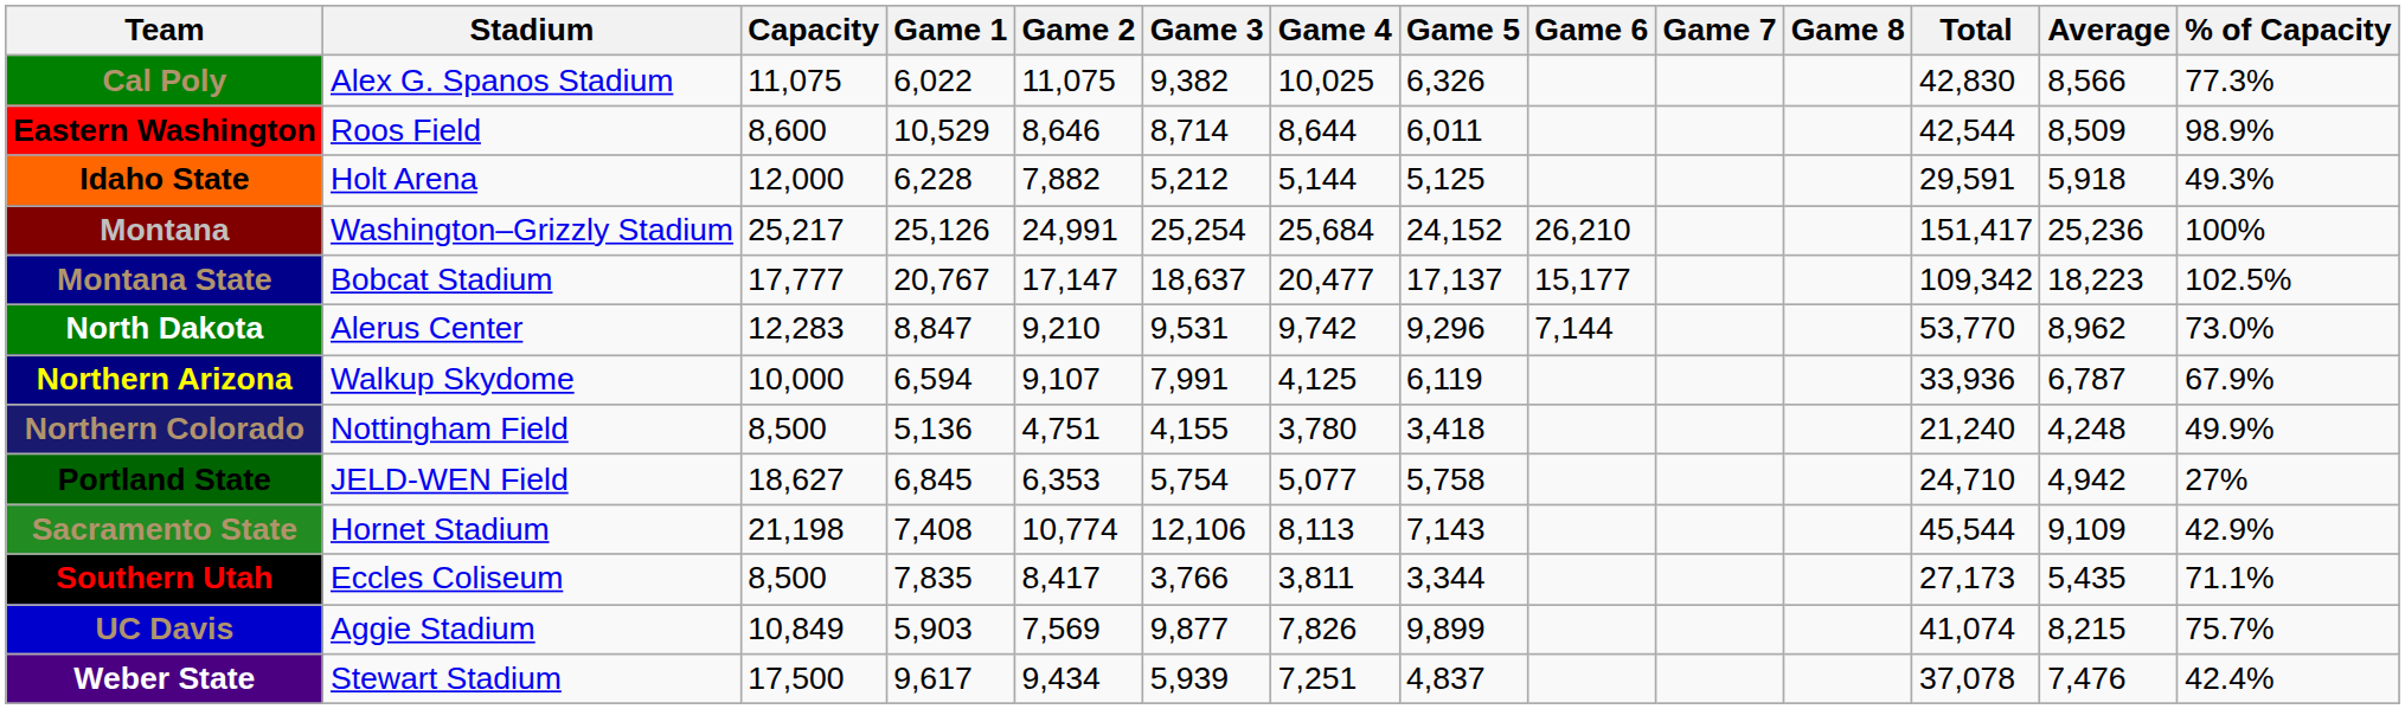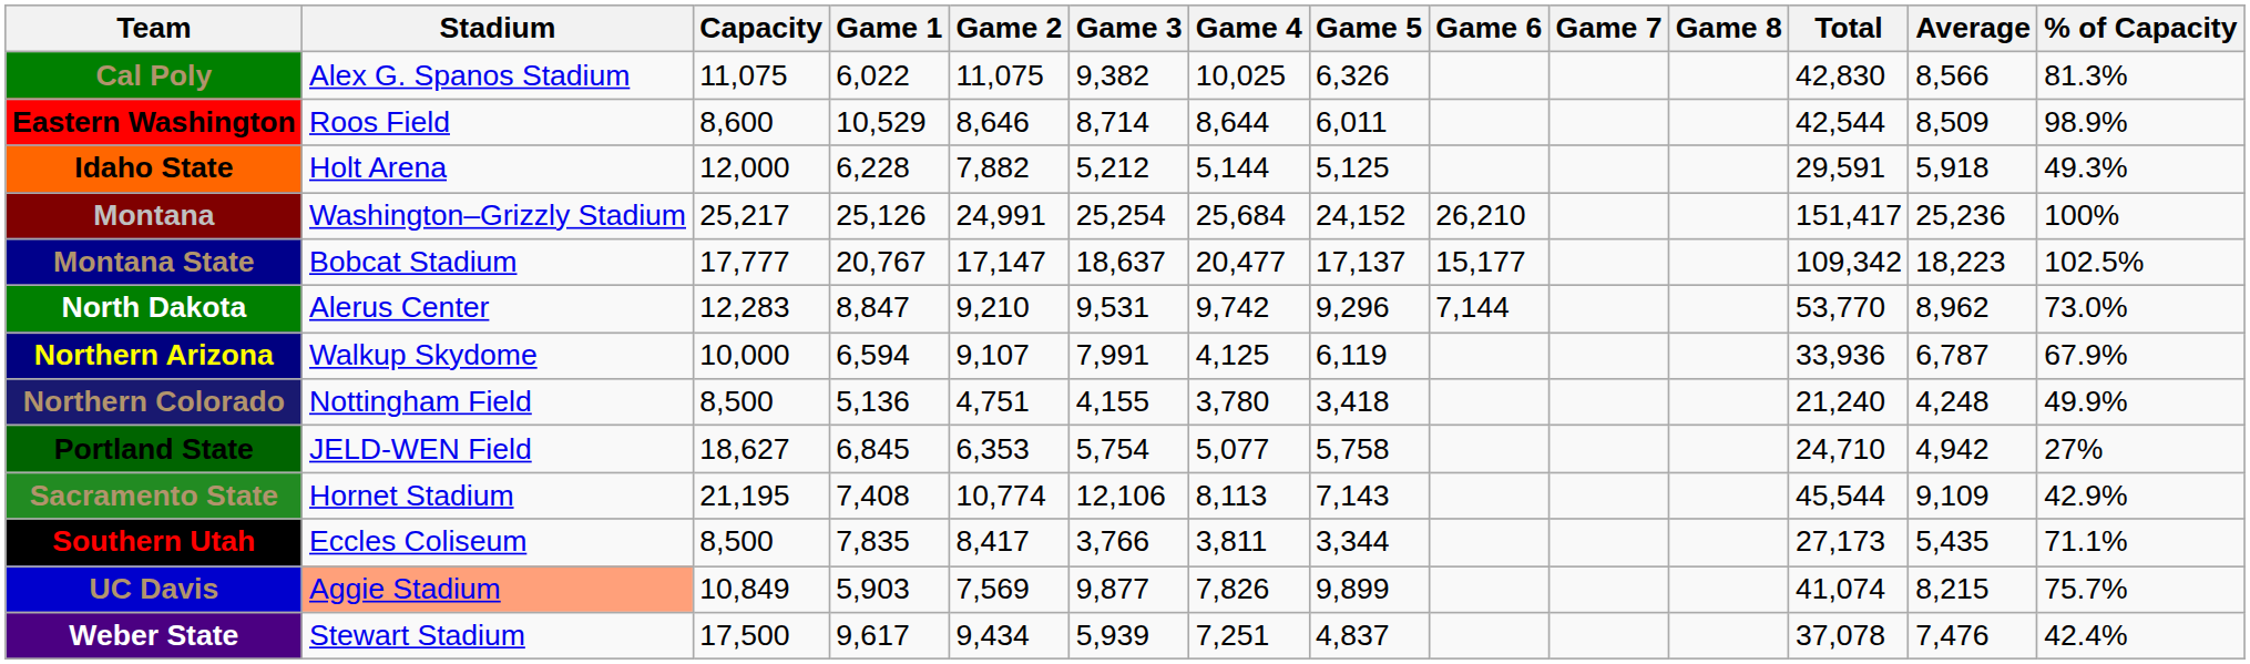 <table class="wikitable sortable">
 <tr>
 <th>Team</th>
 <th>Stadium</th>
 <th>Capacity</th>
 <th>Game 1</th>
 <th>Game 2</th>
 <th>Game 3</th>
 <th>Game 4</th>
 <th>Game 5</th>
 <th>Game 6</th>
 <th>Game 7</th>
 <th>Game 8</th>
 <th>Total</th>
 <th>Average</th>
 <th>% of Capacity</th>
 </tr>
 <tr>
 <th style="background:#008000; color:#b1946c;">Cal Poly</th>
 <td><a href='#'>Alex G. Spanos Stadium</a></td>
 <td>11,075</td>
 <td>6,022</td>
 <td>11,075</td>
 <td>9,382</td>
 <td>10,025</td>
 <td>6,326</td>
 <td></td>
 <td></td>
 <td></td>
 <td>42,830</td>
 <td>8,566</td>
-<td>77.3%</td>
+<td>81.3%</td>
 </tr>
 <tr>
 <th style="background:#FF0000; color:#000000;">Eastern Washington</th>
 <td><a href='#'>Roos Field</a></td>
 <td>8,600</td>
 <td>10,529</td>
 <td>8,646</td>
 <td>8,714</td>
 <td>8,644</td>
 <td>6,011</td>
 <td></td>
 <td></td>
 <td></td>
 <td>42,544</td>
 <td>8,509</td>
 <td>98.9%</td>
 </tr>
 <tr>
 <th style="background:#FF6600; color:#000000;">Idaho State</th>
 <td><a href='#'>Holt Arena</a></td>
 <td>12,000</td>
 <td>6,228</td>
 <td>7,882</td>
 <td>5,212</td>
 <td>5,144</td>
 <td>5,125</td>
 <td></td>
 <td></td>
 <td></td>
 <td>29,591</td>
 <td>5,918</td>
 <td>49.3%</td>
 </tr>
 <tr>
 <th style="background:#800000; color:#C0C0C0;">Montana</th>
 <td><a href='#'>Washington–Grizzly Stadium</a></td>
 <td>25,217</td>
 <td>25,126</td>
 <td>24,991</td>
 <td>25,254</td>
 <td>25,684</td>
 <td>24,152</td>
 <td>26,210</td>
 <td></td>
 <td></td>
 <td>151,417</td>
 <td>25,236</td>
 <td>100%</td>
 </tr>
 <tr>
 <th style="background:#00008B; color:#b1946c;">Montana State</th>
 <td><a href='#'>Bobcat Stadium</a></td>
 <td>17,777</td>
 <td>20,767</td>
 <td>17,147</td>
 <td>18,637</td>
 <td>20,477</td>
 <td>17,137</td>
 <td>15,177</td>
 <td></td>
 <td></td>
 <td>109,342</td>
 <td>18,223</td>
 <td>102.5%</td>
 </tr>
 <tr>
 <th style="background:#008000; color:#FFFFFF;">North Dakota</th>
 <td><a href='#'>Alerus Center</a></td>
 <td>12,283</td>
 <td>8,847</td>
 <td>9,210</td>
 <td>9,531</td>
 <td>9,742</td>
 <td>9,296</td>
 <td>7,144</td>
 <td></td>
 <td></td>
 <td>53,770</td>
 <td>8,962</td>
 <td>73.0%</td>
 </tr>
 <tr>
 <th style="background:#000080; color:#FFFF00;">Northern Arizona</th>
 <td><a href='#'>Walkup Skydome</a></td>
 <td>10,000</td>
 <td>6,594</td>
 <td>9,107</td>
 <td>7,991</td>
 <td>4,125</td>
 <td>6,119</td>
 <td></td>
 <td></td>
 <td></td>
 <td>33,936</td>
 <td>6,787</td>
 <td>67.9%</td>
 </tr>
 <tr>
 <th style="background:#191970; color:#b1946c;">Northern Colorado</th>
 <td><a href='#'>Nottingham Field</a></td>
 <td>8,500</td>
 <td>5,136</td>
 <td>4,751</td>
 <td>4,155</td>
 <td>3,780</td>
 <td>3,418</td>
 <td></td>
 <td></td>
 <td></td>
 <td>21,240</td>
 <td>4,248</td>
 <td>49.9%</td>
 </tr>
 <tr>
 <th style="background:#006400; color:#000000;">Portland State</th>
 <td><a href='#'>JELD-WEN Field</a></td>
 <td>18,627</td>
 <td>6,845</td>
 <td>6,353</td>
 <td>5,754</td>
 <td>5,077</td>
 <td>5,758</td>
 <td></td>
 <td></td>
 <td></td>
 <td>24,710</td>
 <td>4,942</td>
 <td>27%</td>
 </tr>
 <tr>
 <th style="background:#228B22; color:#b1946c;">Sacramento State</th>
 <td><a href='#'>Hornet Stadium</a></td>
-<td>21,198</td>
+<td>21,195</td>
 <td>7,408</td>
 <td>10,774</td>
 <td>12,106</td>
 <td>8,113</td>
 <td>7,143</td>
 <td></td>
 <td></td>
 <td></td>
 <td>45,544</td>
 <td>9,109</td>
 <td>42.9%</td>
 </tr>
 <tr>
 <th style="background:#000000; color:#FF0000;">Southern Utah</th>
 <td><a href='#'>Eccles Coliseum</a></td>
 <td>8,500</td>
 <td>7,835</td>
 <td>8,417</td>
 <td>3,766</td>
 <td>3,811</td>
 <td>3,344</td>
 <td></td>
 <td></td>
 <td></td>
 <td>27,173</td>
 <td>5,435</td>
 <td>71.1%</td>
 </tr>
 <tr>
 <th style="background:#0000CD; color:#b1946c;">UC Davis</th>
-<td><a href='#'>Aggie Stadium</a></td>
+<td style="background: lightsalmon;"><a href='#'>Aggie Stadium</a></td>
 <td>10,849</td>
 <td>5,903</td>
 <td>7,569</td>
 <td>9,877</td>
 <td>7,826</td>
 <td>9,899</td>
 <td></td>
 <td></td>
 <td></td>
 <td>41,074</td>
 <td>8,215</td>
 <td>75.7%</td>
 </tr>
 <tr>
 <th style="background:#4B0082; color:#FFFFFF;">Weber State</th>
 <td><a href='#'>Stewart Stadium</a></td>
 <td>17,500</td>
 <td>9,617</td>
 <td>9,434</td>
 <td>5,939</td>
 <td>7,251</td>
 <td>4,837</td>
 <td></td>
 <td></td>
 <td></td>
 <td>37,078</td>
 <td>7,476</td>
 <td>42.4%</td>
 </tr>
 </table>
